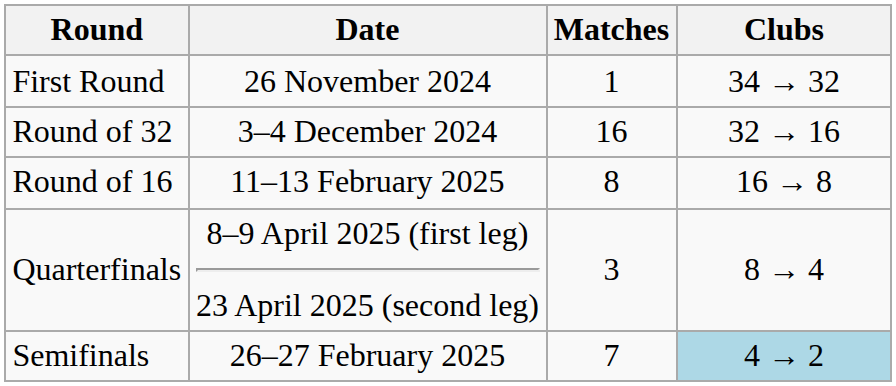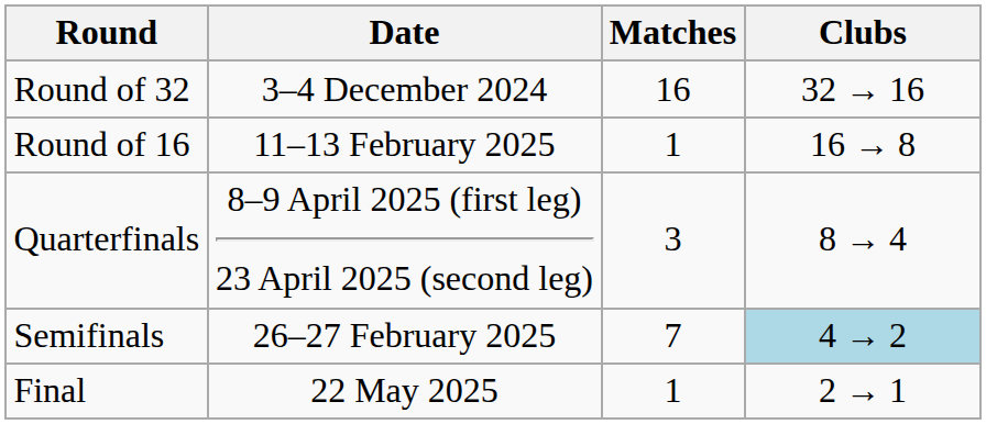 <table class="wikitable" style="text-align:center">
 <tr>
 <th>Round</th>
 <th>Date</th>
 <th>Matches</th>
 <th width="100">Clubs</th>
-</tr>
-<tr>
-<td style="text-align:left;">First Round</td>
-<td>26 November 2024</td>
-<td>1</td>
-<td>34 → 32</td>
 </tr>
 <tr>
 <td style="text-align:left;">Round of 32</td>
 <td>3–4 December 2024</td>
 <td>16</td>
 <td>32 → 16</td>
 </tr>
 <tr>
 <td style="text-align:left;">Round of 16</td>
 <td>11–13 February 2025</td>
-<td>8</td>
+<td>1</td>
 <td>16 → 8</td>
 </tr>
 <tr>
 <td style="text-align:left;">Quarterfinals</td>
 <td>8–9 April 2025 (first leg)<hr>23 April 2025 (second leg)</td>
 <td>3</td>
 <td>8 → 4</td>
 </tr>
 <tr>
 <td style="text-align:left;">Semifinals</td>
 <td>26–27 February 2025</td>
 <td>7</td>
 <td style="background: lightblue;">4 → 2</td>
 </tr>
+<tr>
+<td style="text-align:left;">Final</td>
+<td>22 May 2025</td>
+<td>1</td>
+<td>2 → 1</td>
+</tr>
 </table>
